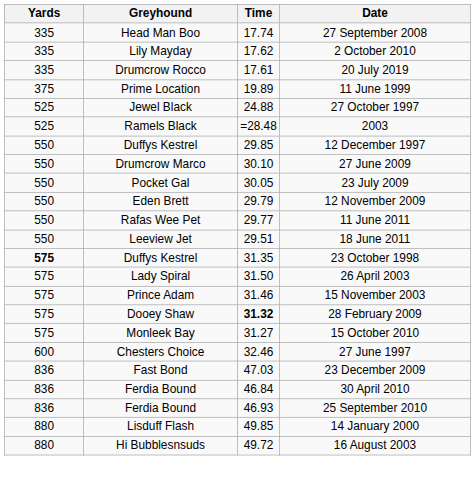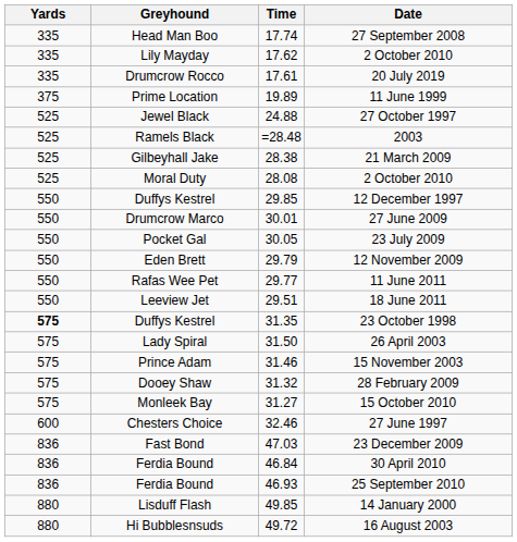 <table class="wikitable collapsible collapsed" style="font-size: 100%">
 <tr>
 <th width=100>Yards</th>
 <th width=200>Greyhound</th>
 <th width=50>Time</th>
 <th width=250>Date</th>
 </tr>
 <tr align=center>
 <td>335</td>
 <td>Head Man Boo</td>
 <td>17.74</td>
 <td>27 September 2008</td>
 </tr>
 <tr align=center>
 <td>335</td>
 <td>Lily Mayday</td>
 <td>17.62</td>
 <td>2 October 2010</td>
 </tr>
 <tr align=center>
 <td>335</td>
 <td>Drumcrow Rocco</td>
 <td>17.61</td>
 <td>20 July 2019</td>
 </tr>
 <tr align=center>
 <td>375</td>
 <td>Prime Location</td>
 <td>19.89</td>
 <td>11 June 1999</td>
 </tr>
 <tr align=center>
 <td>525</td>
 <td>Jewel Black</td>
 <td>24.88</td>
 <td>27 October 1997</td>
 </tr>
 <tr align=center>
 <td>525</td>
 <td>Ramels Black</td>
 <td>=28.48</td>
 <td>2003</td>
 </tr>
 <tr align=center>
+<td>525</td>
+<td>Gilbeyhall Jake</td>
+<td>28.38</td>
+<td>21 March 2009</td>
+</tr>
+<tr align=center>
+<td>525</td>
+<td>Moral Duty</td>
+<td>28.08</td>
+<td>2 October 2010</td>
+</tr>
+<tr align=center>
 <td>550</td>
 <td>Duffys Kestrel</td>
 <td>29.85</td>
 <td>12 December 1997</td>
 </tr>
 <tr align=center>
 <td>550</td>
 <td>Drumcrow Marco</td>
-<td>30.10</td>
+<td>30.01</td>
 <td>27 June 2009</td>
 </tr>
 <tr align=center>
 <td>550</td>
 <td>Pocket Gal</td>
 <td>30.05</td>
 <td>23 July 2009</td>
 </tr>
 <tr align=center>
 <td>550</td>
 <td>Eden Brett</td>
 <td>29.79</td>
 <td>12 November 2009</td>
 </tr>
 <tr align=center>
 <td>550</td>
 <td>Rafas Wee Pet</td>
 <td>29.77</td>
 <td>11 June 2011</td>
 </tr>
 <tr align=center>
 <td>550</td>
 <td>Leeview Jet</td>
 <td>29.51</td>
 <td>18 June 2011</td>
 </tr>
 <tr align=center>
 <td><strong>575</strong></td>
 <td>Duffys Kestrel</td>
 <td>31.35</td>
 <td>23 October 1998</td>
 </tr>
 <tr align=center>
 <td>575</td>
 <td>Lady Spiral</td>
 <td>31.50</td>
 <td>26 April 2003</td>
 </tr>
 <tr align=center>
 <td>575</td>
 <td>Prince Adam</td>
 <td>31.46</td>
 <td>15 November 2003</td>
 </tr>
 <tr align=center>
 <td>575</td>
 <td>Dooey Shaw</td>
-<td><strong>31.32</strong></td>
+<td>31.32</td>
 <td>28 February 2009</td>
 </tr>
 <tr align=center>
 <td>575</td>
 <td>Monleek Bay</td>
 <td>31.27</td>
 <td>15 October 2010</td>
 </tr>
 <tr align=center>
 <td>600</td>
 <td>Chesters Choice</td>
 <td>32.46</td>
 <td>27 June 1997</td>
 </tr>
 <tr align=center>
 <td>836</td>
 <td>Fast Bond</td>
 <td>47.03</td>
 <td>23 December 2009</td>
 </tr>
 <tr align=center>
 <td>836</td>
 <td>Ferdia Bound</td>
 <td>46.84</td>
 <td>30 April 2010</td>
 </tr>
 <tr align=center>
 <td>836</td>
 <td>Ferdia Bound</td>
 <td>46.93</td>
 <td>25 September 2010</td>
 </tr>
 <tr align=center>
 <td>880</td>
 <td>Lisduff Flash</td>
 <td>49.85</td>
 <td>14 January 2000</td>
 </tr>
 <tr align=center>
 <td>880</td>
 <td>Hi Bubblesnsuds</td>
 <td>49.72</td>
 <td>16 August 2003</td>
 </tr>
 </table>
